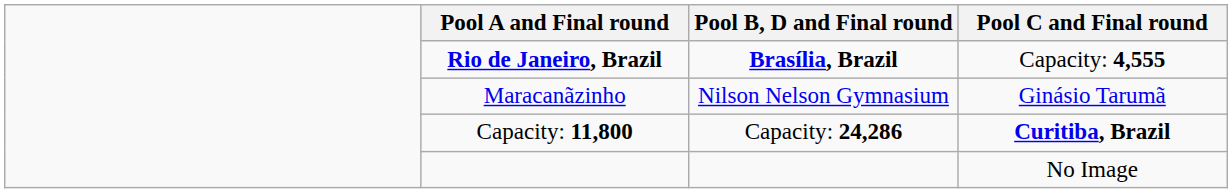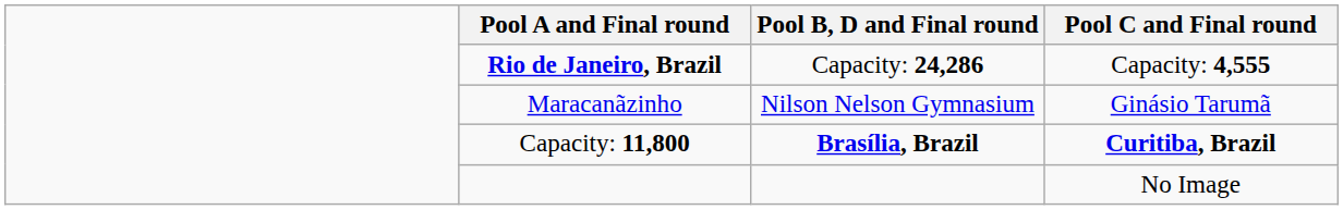 <table class="wikitable" style="text-align:center">
 <tr>
 <td rowspan="5" colspan="2"></td>
 <th width=22%>Pool A and Final round</th>
 <th width=22%>Pool B, D and Final round</th>
 <th width=22%>Pool C and Final round</th>
 </tr>
 <tr>
 <td> <strong><a href='#'>Rio de Janeiro</a>, Brazil</strong></td>
-<td> <strong><a href='#'>Brasília</a>, Brazil</strong></td>
+<td>Capacity: <strong>24,286</strong></td>
 <td>Capacity: <strong>4,555</strong></td>
 </tr>
 <tr>
 <td><a href='#'>Maracanãzinho</a></td>
 <td><a href='#'>Nilson Nelson Gymnasium</a></td>
 <td><a href='#'>Ginásio Tarumã</a></td>
 </tr>
 <tr>
 <td>Capacity: <strong>11,800</strong></td>
-<td>Capacity: <strong>24,286</strong></td>
+<td> <strong><a href='#'>Brasília</a>, Brazil</strong></td>
 <td> <strong><a href='#'>Curitiba</a>, Brazil</strong></td>
 </tr>
 <tr>
 <td></td>
 <td></td>
 <td>No Image</td>
 </tr>
 </table>
